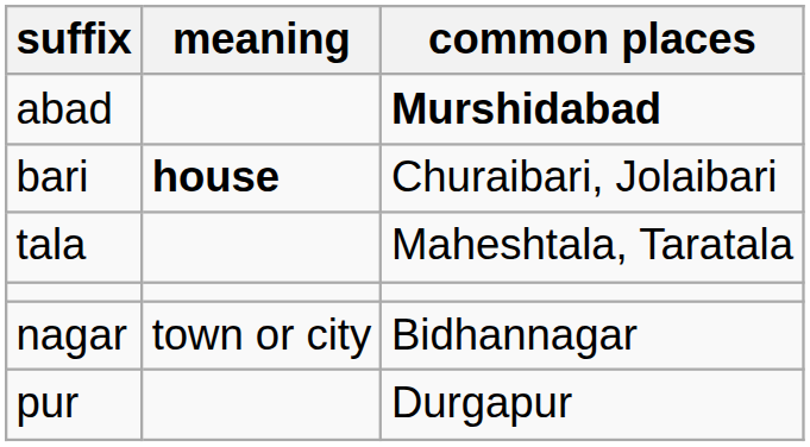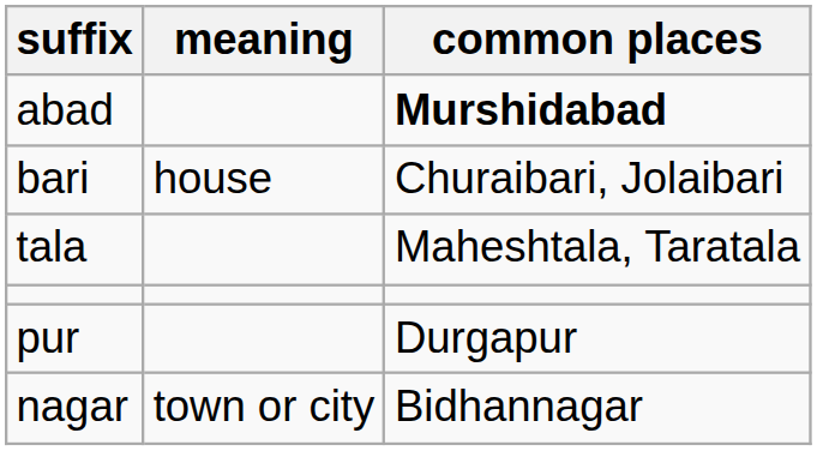 <table class="wikitable">
 <tr>
 <th>suffix</th>
 <th>meaning</th>
 <th>common places</th>
 </tr>
 <tr>
 <td>abad</td>
 <td></td>
 <td><strong>Murshidabad</strong></td>
 </tr>
 <tr>
 <td>bari</td>
-<td><strong>house</strong></td>
+<td>house</td>
 <td>Churaibari, Jolaibari</td>
 </tr>
 <tr>
 <td>tala</td>
 <td></td>
 <td>Maheshtala, Taratala</td>
 </tr>
 <tr>
 <td></td>
 <td></td>
 <td></td>
 </tr>
 <tr>
+<td>pur</td>
+<td></td>
+<td>Durgapur</td>
+</tr>
+<tr>
 <td>nagar</td>
 <td>town or city</td>
 <td>Bidhannagar</td>
 </tr>
-<tr>
-<td>pur</td>
-<td></td>
-<td>Durgapur</td>
-</tr>
 </table>
